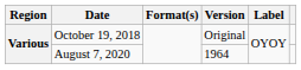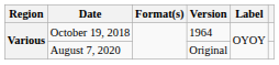 <table class="wikitable plainrowheaders">
 <tr>
 <th scope="col">Region</th>
 <th scope="col">Date</th>
 <th scope="col">Format(s)</th>
 <th scope="col">Version</th>
 <th scope="col">Label</th>
 <th scope="col"></th>
 </tr>
 <tr>
 <th scope="row" rowspan="2">Various</th>
 <td>October 19, 2018</td>
 <td rowspan="2"></td>
-<td>Original</td>
+<td>1964</td>
 <td rowspan="2">OYOY</td>
 <td></td>
 </tr>
 <tr>
 <td>August 7, 2020</td>
-<td>1964</td>
+<td>Original</td>
 <td></td>
 </tr>
 </table>
